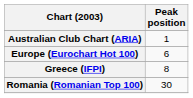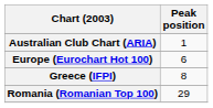 <table class="wikitable plainrowheaders sortable" style="text-align:center">
 <tr>
 <th>Chart (2003)</th>
 <th>Peak<br>position</th>
 </tr>
 <tr>
 </tr>
 <tr>
 <th scope="row">Australian Club Chart (<a href='#'>ARIA</a>)</th>
 <td>1</td>
 </tr>
 <tr>
 </tr>
 <tr>
 </tr>
 <tr>
 </tr>
 <tr>
 </tr>
 <tr>
 <th scope="row">Europe (<a href='#'>Eurochart Hot 100</a>)</th>
 <td>6</td>
 </tr>
 <tr>
 </tr>
 <tr>
 </tr>
 <tr>
 <th scope="row">Greece (<a href='#'>IFPI</a>)</th>
 <td>8</td>
 </tr>
 <tr>
 </tr>
 <tr>
 </tr>
 <tr>
 </tr>
 <tr>
 </tr>
 <tr>
 <th scope="row">Romania (<a href='#'>Romanian Top 100</a>)</th>
-<td>30</td>
+<td>29</td>
 </tr>
 <tr>
 </tr>
 <tr>
 </tr>
 <tr>
 </tr>
 <tr>
 </tr>
 <tr>
 </tr>
 <tr>
 </tr>
 <tr>
 </tr>
 </table>
